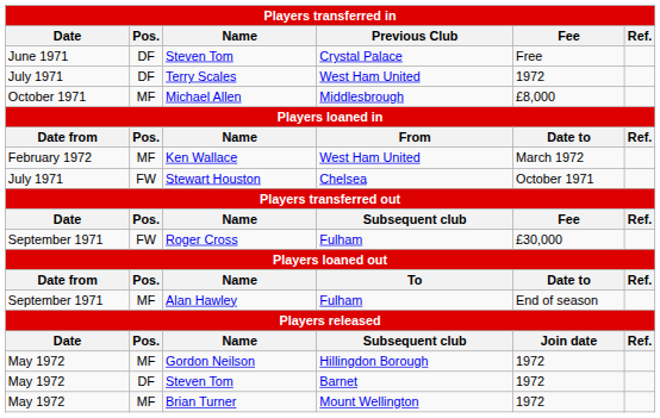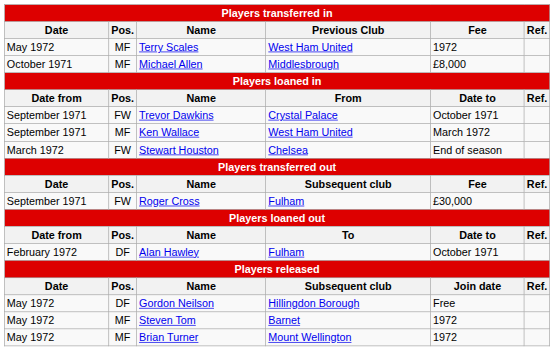 <table class="wikitable" style="font-size:95%;" cellpadding="1">
 <tr>
 <th colspan="6" style="background:#d00; color:white; text-align:center;">Players transferred in</th>
 </tr>
 <tr>
 <th style="width:140px;">Date</th>
 <th style="width:25px;">Pos.</th>
 <th style="width:175px;">Name</th>
 <th style="width:225px;">Previous Club</th>
 <th style="width:125px;">Fee</th>
 <th style="width:25px;">Ref.</th>
 </tr>
 <tr>
-<td>June 1971</td>
-<td style="text-align:center;">DF</td>
-<td> <a href='#'>Steven Tom</a></td>
-<td> <a href='#'>Crystal Palace</a></td>
-<td>Free</td>
-<td></td>
-</tr>
-<tr>
-<td>July 1971</td>
-<td style="text-align:center;">DF</td>
+<td>May 1972</td>
+<td style="text-align:center;">MF</td>
 <td> <a href='#'>Terry Scales</a></td>
 <td> <a href='#'>West Ham United</a></td>
 <td>1972</td>
 <td></td>
 </tr>
 <tr>
 <td>October 1971</td>
 <td style="text-align:center;">MF</td>
 <td> <a href='#'>Michael Allen</a></td>
 <td> <a href='#'>Middlesbrough</a></td>
 <td>£8,000</td>
 <td></td>
 </tr>
 <tr>
 <th colspan="6" style="background:#d00; color:white; text-align:center;">Players loaned in</th>
 </tr>
 <tr>
 <th>Date from</th>
 <th>Pos.</th>
 <th>Name</th>
 <th>From</th>
 <th>Date to</th>
 <th>Ref.</th>
 </tr>
 <tr>
-<td>February 1972</td>
+<td>September 1971</td>
+<td style="text-align:center;">FW</td>
+<td> <a href='#'>Trevor Dawkins</a></td>
+<td> <a href='#'>Crystal Palace</a></td>
+<td>October 1971</td>
+<td></td>
+</tr>
+<tr>
+<td>September 1971</td>
 <td style="text-align:center;">MF</td>
 <td> <a href='#'>Ken Wallace</a></td>
 <td> <a href='#'>West Ham United</a></td>
 <td>March 1972</td>
 <td></td>
 </tr>
 <tr>
-<td>July 1971</td>
+<td>March 1972</td>
 <td style="text-align:center;">FW</td>
 <td> <a href='#'>Stewart Houston</a></td>
 <td> <a href='#'>Chelsea</a></td>
-<td>October 1971</td>
+<td>End of season</td>
 <td></td>
 </tr>
 <tr>
 <th colspan="6" style="background:#d00; color:white; text-align:center;">Players transferred out</th>
 </tr>
 <tr>
 <th>Date</th>
 <th>Pos.</th>
 <th>Name</th>
 <th>Subsequent club</th>
 <th>Fee</th>
 <th>Ref.</th>
 </tr>
 <tr>
 <td>September 1971</td>
 <td style="text-align:center;">FW</td>
 <td> <a href='#'>Roger Cross</a></td>
 <td> <a href='#'>Fulham</a></td>
 <td>£30,000</td>
 <td></td>
 </tr>
 <tr>
 <th colspan="6" style="background:#d00; color:white; text-align:center;">Players loaned out</th>
 </tr>
 <tr>
 <th>Date from</th>
 <th>Pos.</th>
 <th>Name</th>
 <th>To</th>
 <th>Date to</th>
 <th>Ref.</th>
 </tr>
 <tr>
-<td>September 1971</td>
-<td style="text-align:center;">MF</td>
+<td>February 1972</td>
+<td style="text-align:center;">DF</td>
 <td> <a href='#'>Alan Hawley</a></td>
 <td> <a href='#'>Fulham</a></td>
-<td>End of season</td>
+<td>October 1971</td>
 <td></td>
 </tr>
 <tr>
 <th colspan="6" style="background:#d00; color:white; text-align:center;">Players released</th>
 </tr>
 <tr>
 <th>Date</th>
 <th>Pos.</th>
 <th>Name</th>
 <th>Subsequent club</th>
 <th>Join date</th>
 <th>Ref.</th>
 </tr>
 <tr>
 <td>May 1972</td>
-<td style="text-align:center;">MF</td>
+<td style="text-align:center;">DF</td>
 <td> <a href='#'>Gordon Neilson</a></td>
 <td> <a href='#'>Hillingdon Borough</a></td>
-<td>1972</td>
+<td>Free</td>
 <td></td>
 </tr>
 <tr>
 <td>May 1972</td>
-<td style="text-align:center;">DF</td>
+<td style="text-align:center;">MF</td>
 <td> <a href='#'>Steven Tom</a></td>
 <td> <a href='#'>Barnet</a></td>
 <td>1972</td>
 <td></td>
 </tr>
 <tr>
 <td>May 1972</td>
 <td style="text-align:center;">MF</td>
 <td> <a href='#'>Brian Turner</a></td>
 <td> <a href='#'>Mount Wellington</a></td>
 <td>1972</td>
 <td></td>
 </tr>
 </table>
